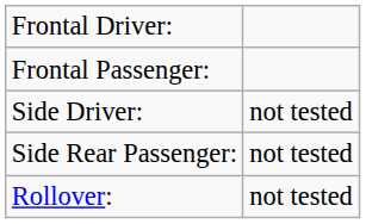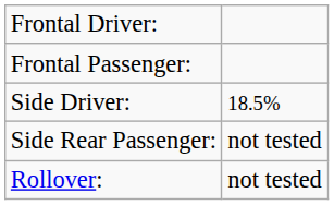 <table class="wikitable">
 <tr>
 <td>Frontal Driver:</td>
 <td></td>
 </tr>
 <tr>
 <td>Frontal Passenger:</td>
 <td></td>
 </tr>
 <tr>
 <td>Side Driver:</td>
-<td>not tested</td>
+<td> <small>18.5%</small></td>
 </tr>
 <tr>
 <td>Side Rear Passenger:</td>
 <td>not tested</td>
 </tr>
 <tr>
 <td><a href='#'>Rollover</a>:</td>
 <td>not tested</td>
 </tr>
 </table>
